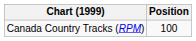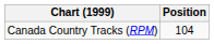 <table class="wikitable sortable">
 <tr>
 <th scope="col">Chart (1999)</th>
 <th scope="col">Position</th>
 </tr>
 <tr>
 <td>Canada Country Tracks (<em><a href='#'>RPM</a></em>)</td>
-<td align="center">100</td>
+<td align="center">104</td>
 </tr>
 </table>
